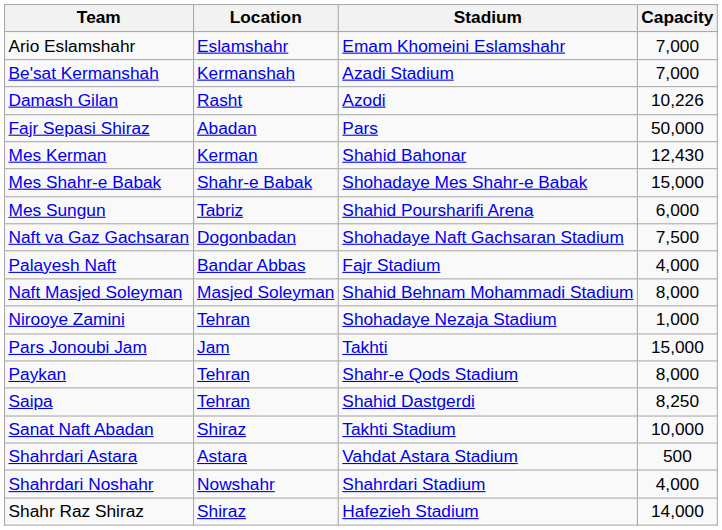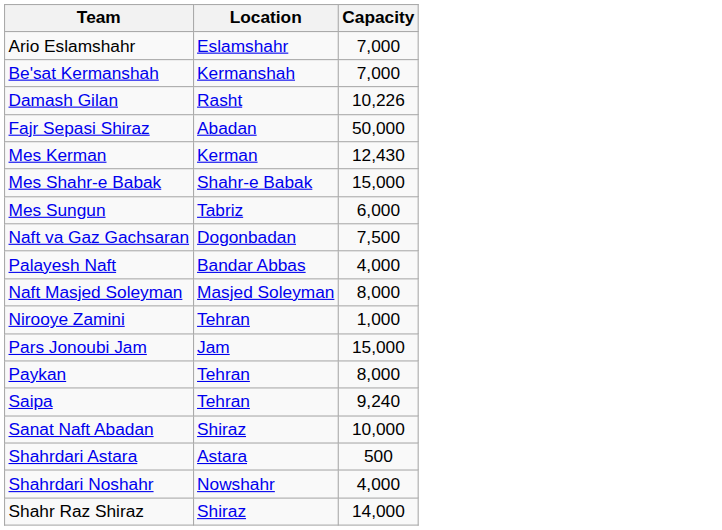 <table class="wikitable sortable">
 <tr>
 <th>Team</th>
 <th>Location</th>
-<th>Stadium</th>
 <th>Capacity</th>
 </tr>
 <tr>
 <td>Ario Eslamshahr</td>
 <td><a href='#'>Eslamshahr</a></td>
-<td><a href='#'>Emam Khomeini Eslamshahr</a></td>
 <td style="text-align:center">7,000</td>
 </tr>
 <tr>
 <td><a href='#'>Be'sat Kermanshah</a></td>
 <td><a href='#'>Kermanshah</a></td>
-<td><a href='#'>Azadi Stadium</a></td>
 <td style="text-align:center">7,000</td>
 </tr>
 <tr>
 <td><a href='#'>Damash Gilan</a></td>
 <td><a href='#'>Rasht</a></td>
-<td><a href='#'>Azodi</a></td>
 <td style="text-align:center">10,226</td>
 </tr>
 <tr>
 <td><a href='#'>Fajr Sepasi Shiraz</a></td>
 <td><a href='#'>Abadan</a></td>
-<td><a href='#'>Pars</a></td>
 <td style="text-align:center">50,000</td>
 </tr>
 <tr>
 <td><a href='#'>Mes Kerman</a></td>
 <td><a href='#'>Kerman</a></td>
-<td><a href='#'>Shahid Bahonar</a></td>
 <td style="text-align:center">12,430</td>
 </tr>
 <tr>
 <td><a href='#'>Mes Shahr-e Babak</a></td>
 <td><a href='#'>Shahr-e Babak</a></td>
-<td><a href='#'>Shohadaye Mes Shahr-e Babak</a></td>
 <td style="text-align:center">15,000</td>
 </tr>
 <tr>
 <td><a href='#'>Mes Sungun</a></td>
 <td><a href='#'>Tabriz</a></td>
-<td><a href='#'>Shahid Poursharifi Arena</a></td>
 <td style="text-align:center">6,000</td>
 </tr>
 <tr>
 <td><a href='#'>Naft va Gaz Gachsaran</a></td>
 <td><a href='#'>Dogonbadan</a></td>
-<td><a href='#'>Shohadaye Naft Gachsaran Stadium</a></td>
 <td style="text-align:center">7,500</td>
 </tr>
 <tr>
 <td><a href='#'>Palayesh Naft</a></td>
 <td><a href='#'>Bandar Abbas</a></td>
-<td><a href='#'>Fajr Stadium</a></td>
 <td style="text-align:center">4,000</td>
 </tr>
 <tr>
 <td><a href='#'>Naft Masjed Soleyman</a></td>
 <td><a href='#'>Masjed Soleyman</a></td>
-<td><a href='#'>Shahid Behnam Mohammadi Stadium</a></td>
 <td style="text-align:center">8,000</td>
 </tr>
 <tr>
 <td><a href='#'>Nirooye Zamini</a></td>
 <td><a href='#'>Tehran</a></td>
-<td><a href='#'>Shohadaye Nezaja Stadium</a></td>
 <td style="text-align:center">1,000</td>
 </tr>
 <tr>
 <td><a href='#'>Pars Jonoubi Jam</a></td>
 <td><a href='#'>Jam</a></td>
-<td><a href='#'>Takhti</a></td>
 <td style="text-align:center">15,000</td>
 </tr>
 <tr>
 <td><a href='#'>Paykan</a></td>
 <td><a href='#'>Tehran</a></td>
-<td><a href='#'>Shahr-e Qods Stadium</a></td>
 <td style="text-align:center">8,000</td>
 </tr>
 <tr>
 <td><a href='#'>Saipa</a></td>
 <td><a href='#'>Tehran</a></td>
-<td><a href='#'>Shahid Dastgerdi</a></td>
-<td style="text-align:center">8,250</td>
+<td style="text-align:center">9,240</td>
 </tr>
 <tr>
 <td><a href='#'>Sanat Naft Abadan</a></td>
 <td><a href='#'>Shiraz</a></td>
-<td><a href='#'>Takhti Stadium</a></td>
 <td style="text-align:center">10,000</td>
 </tr>
 <tr>
 <td><a href='#'>Shahrdari Astara</a></td>
 <td><a href='#'>Astara</a></td>
-<td><a href='#'>Vahdat Astara Stadium</a></td>
 <td style="text-align:center">500</td>
 </tr>
 <tr>
 <td><a href='#'>Shahrdari Noshahr</a></td>
 <td><a href='#'>Nowshahr</a></td>
-<td><a href='#'>Shahrdari Stadium</a></td>
 <td style="text-align:center">4,000</td>
 </tr>
 <tr>
 <td>Shahr Raz Shiraz</td>
 <td><a href='#'>Shiraz</a></td>
-<td><a href='#'>Hafezieh Stadium</a></td>
 <td style="text-align:center">14,000</td>
 </tr>
 </table>
